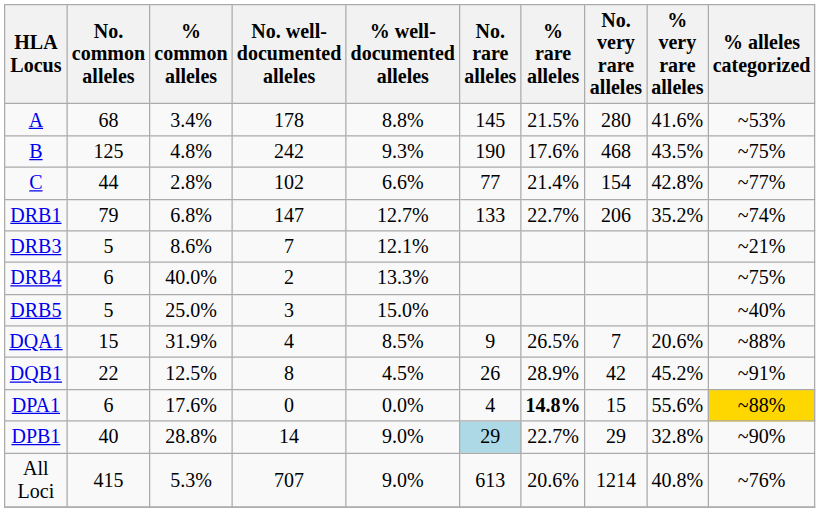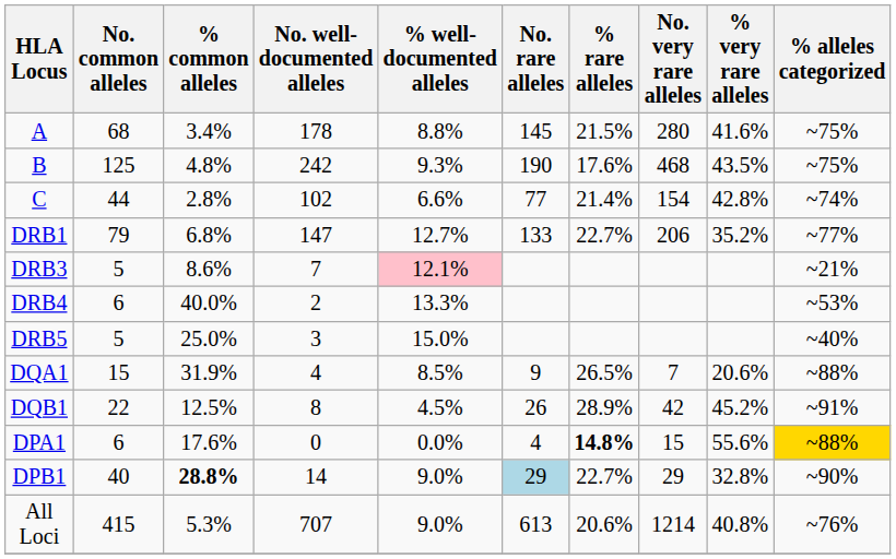 <table class="wikitable" style="text-align:center">
 <tr>
 <th>HLA<br>Locus</th>
 <th>No. common<br>alleles</th>
 <th>% common<br>alleles</th>
 <th>No. well-documented<br>alleles</th>
 <th>% well-documented<br>alleles</th>
 <th>No. rare<br>alleles</th>
 <th>% rare<br>alleles</th>
 <th>No. very rare<br>alleles</th>
 <th>% very rare<br>alleles</th>
 <th>% alleles<br>categorized</th>
 </tr>
 <tr>
 <td><a href='#'>A</a></td>
 <td>68</td>
 <td>3.4%</td>
 <td>178</td>
 <td>8.8%</td>
 <td>145</td>
 <td>21.5%</td>
 <td>280</td>
 <td>41.6%</td>
-<td>~53%</td>
+<td>~75%</td>
 </tr>
 <tr>
 <td><a href='#'>B</a></td>
 <td>125</td>
 <td>4.8%</td>
 <td>242</td>
 <td>9.3%</td>
 <td>190</td>
 <td>17.6%</td>
 <td>468</td>
 <td>43.5%</td>
 <td>~75%</td>
 </tr>
 <tr>
 <td><a href='#'>C</a></td>
 <td>44</td>
 <td>2.8%</td>
 <td>102</td>
 <td>6.6%</td>
 <td>77</td>
 <td>21.4%</td>
 <td>154</td>
 <td>42.8%</td>
-<td>~77%</td>
+<td>~74%</td>
 </tr>
 <tr>
 <td><a href='#'>DRB1</a></td>
 <td>79</td>
 <td>6.8%</td>
 <td>147</td>
 <td>12.7%</td>
 <td>133</td>
 <td>22.7%</td>
 <td>206</td>
 <td>35.2%</td>
-<td>~74%</td>
+<td>~77%</td>
 </tr>
 <tr>
 <td><a href='#'>DRB3</a></td>
 <td>5</td>
 <td>8.6%</td>
 <td>7</td>
-<td>12.1%</td>
+<td style="background: pink;">12.1%</td>
 <td></td>
 <td></td>
 <td></td>
 <td></td>
 <td>~21%</td>
 </tr>
 <tr>
 <td><a href='#'>DRB4</a></td>
 <td>6</td>
 <td>40.0%</td>
 <td>2</td>
 <td>13.3%</td>
 <td></td>
 <td></td>
 <td></td>
 <td></td>
-<td>~75%</td>
+<td>~53%</td>
 </tr>
 <tr>
 <td><a href='#'>DRB5</a></td>
 <td>5</td>
 <td>25.0%</td>
 <td>3</td>
 <td>15.0%</td>
 <td></td>
 <td></td>
 <td></td>
 <td></td>
 <td>~40%</td>
 </tr>
 <tr>
 <td><a href='#'>DQA1</a></td>
 <td>15</td>
 <td>31.9%</td>
 <td>4</td>
 <td>8.5%</td>
 <td>9</td>
 <td>26.5%</td>
 <td>7</td>
 <td>20.6%</td>
 <td>~88%</td>
 </tr>
 <tr>
 <td><a href='#'>DQB1</a></td>
 <td>22</td>
 <td>12.5%</td>
 <td>8</td>
 <td>4.5%</td>
 <td>26</td>
 <td>28.9%</td>
 <td>42</td>
 <td>45.2%</td>
 <td>~91%</td>
 </tr>
 <tr>
 <td><a href='#'>DPA1</a></td>
 <td>6</td>
 <td>17.6%</td>
 <td>0</td>
 <td>0.0%</td>
 <td>4</td>
 <td><strong>14.8%</strong></td>
 <td>15</td>
 <td>55.6%</td>
 <td style="background: gold;">~88%</td>
 </tr>
 <tr>
 <td><a href='#'>DPB1</a></td>
 <td>40</td>
-<td>28.8%</td>
+<td><strong>28.8%</strong></td>
 <td>14</td>
 <td>9.0%</td>
 <td style="background: lightblue;">29</td>
 <td>22.7%</td>
 <td>29</td>
 <td>32.8%</td>
 <td>~90%</td>
 </tr>
 <tr>
 <td>All Loci</td>
 <td>415</td>
 <td>5.3%</td>
 <td>707</td>
 <td>9.0%</td>
 <td>613</td>
 <td>20.6%</td>
 <td>1214</td>
 <td>40.8%</td>
 <td>~76%</td>
 </tr>
 <tr>
 </tr>
 </table>
